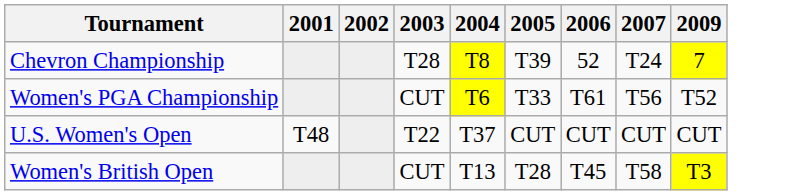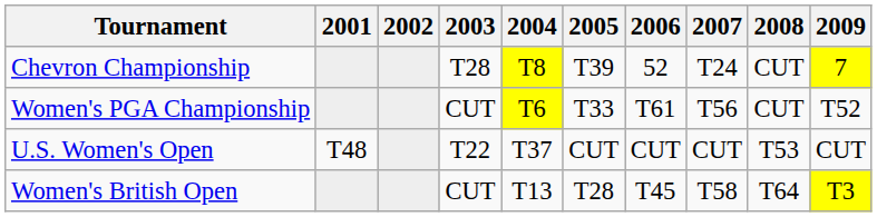 <table class="wikitable" style="font-size:95%;text-align:center;">
 <tr>
 <th>Tournament</th>
 <th>2001</th>
 <th>2002</th>
 <th>2003</th>
 <th>2004</th>
 <th>2005</th>
 <th>2006</th>
 <th>2007</th>
+<th>2008</th>
 <th>2009</th>
 </tr>
 <tr>
 <td align=left><a href='#'>Chevron Championship</a></td>
 <td style="background:#eeeeee;"></td>
 <td style="background:#eeeeee;"></td>
 <td>T28</td>
 <td style="background:yellow;">T8</td>
 <td>T39</td>
 <td>52</td>
 <td>T24</td>
+<td>CUT</td>
 <td style="background:yellow;">7</td>
 </tr>
 <tr>
 <td align=left><a href='#'>Women's PGA Championship</a></td>
 <td style="background:#eeeeee;"></td>
 <td style="background:#eeeeee;"></td>
 <td>CUT</td>
 <td style="background:yellow;">T6</td>
 <td>T33</td>
 <td>T61</td>
 <td>T56</td>
+<td>CUT</td>
 <td>T52</td>
 </tr>
 <tr>
 <td align=left><a href='#'>U.S. Women's Open</a></td>
 <td>T48</td>
 <td style="background:#eeeeee;"></td>
 <td>T22</td>
 <td>T37</td>
 <td>CUT</td>
 <td>CUT</td>
 <td>CUT</td>
+<td>T53</td>
 <td>CUT</td>
 </tr>
 <tr>
 <td align=left><a href='#'>Women's British Open</a></td>
 <td style="background:#eeeeee;"></td>
 <td style="background:#eeeeee;"></td>
 <td>CUT</td>
 <td>T13</td>
 <td>T28</td>
 <td>T45</td>
 <td>T58</td>
+<td>T64</td>
 <td style="background:yellow;">T3</td>
 </tr>
 </table>
